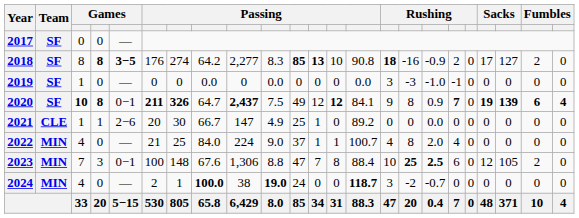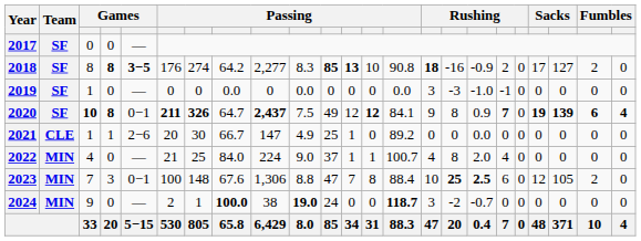 <table class="wikitable" style="text-align:center;">
 <tr>
 <th rowspan="2">Year</th>
 <th rowspan="2">Team</th>
 <th colspan="3">Games</th>
 <th colspan="9">Passing</th>
 <th colspan="5">Rushing</th>
 <th colspan="2">Sacks</th>
 <th colspan="2">Fumbles</th>
 </tr>
 <tr>
 <th></th>
 <th></th>
 <th></th>
 <th></th>
 <th></th>
 <th></th>
 <th></th>
 <th></th>
 <th></th>
 <th></th>
 <th></th>
 <th></th>
 <th></th>
 <th></th>
 <th></th>
 <th></th>
 <th></th>
 <th></th>
 <th></th>
 <th></th>
 <th></th>
 </tr>
 <tr>
 <th><a href='#'>2017</a></th>
 <th><a href='#'>SF</a></th>
 <td>0</td>
 <td>0</td>
 <td>—</td>
 <td colspan="18"></td>
 </tr>
 <tr>
 <th><a href='#'>2018</a></th>
 <th><a href='#'>SF</a></th>
 <td>8</td>
 <td><strong>8</strong></td>
 <td><strong>3−5</strong></td>
 <td>176</td>
 <td>274</td>
 <td>64.2</td>
 <td>2,277</td>
 <td>8.3</td>
 <td><strong>85</strong></td>
 <td><strong>13</strong></td>
 <td>10</td>
 <td>90.8</td>
 <td><strong>18</strong></td>
 <td>-16</td>
 <td>-0.9</td>
 <td>2</td>
 <td>0</td>
 <td>17</td>
 <td>127</td>
 <td>2</td>
 <td>0</td>
 </tr>
 <tr>
 <th><a href='#'>2019</a></th>
 <th><a href='#'>SF</a></th>
 <td>1</td>
 <td>0</td>
 <td>—</td>
 <td>0</td>
 <td>0</td>
 <td>0.0</td>
 <td>0</td>
 <td>0.0</td>
 <td>0</td>
 <td>0</td>
 <td>0</td>
 <td>0.0</td>
 <td>3</td>
 <td>-3</td>
 <td>-1.0</td>
 <td>-1</td>
 <td>0</td>
 <td>0</td>
 <td>0</td>
 <td>0</td>
 <td>0</td>
 </tr>
 <tr>
 <th><a href='#'>2020</a></th>
 <th><a href='#'>SF</a></th>
 <td><strong>10</strong></td>
 <td><strong>8</strong></td>
 <td>0−1</td>
 <td><strong>211</strong></td>
 <td><strong>326</strong></td>
 <td>64.7</td>
 <td><strong>2,437</strong></td>
 <td>7.5</td>
 <td>49</td>
 <td>12</td>
 <td><strong>12</strong></td>
 <td>84.1</td>
 <td>9</td>
 <td>8</td>
 <td>0.9</td>
 <td><strong>7</strong></td>
 <td>0</td>
 <td><strong>19</strong></td>
 <td><strong>139</strong></td>
 <td><strong>6</strong></td>
 <td><strong>4</strong></td>
 </tr>
 <tr>
 <th><a href='#'>2021</a></th>
 <th><a href='#'>CLE</a></th>
 <td>1</td>
 <td>1</td>
 <td>2−6</td>
 <td>20</td>
 <td>30</td>
 <td>66.7</td>
 <td>147</td>
 <td>4.9</td>
 <td>25</td>
 <td>1</td>
 <td>0</td>
 <td>89.2</td>
 <td>0</td>
 <td>0</td>
 <td>0.0</td>
 <td>0</td>
 <td>0</td>
 <td>0</td>
 <td>0</td>
 <td>0</td>
 <td>0</td>
 </tr>
 <tr>
 <th><a href='#'>2022</a></th>
 <th><a href='#'>MIN</a></th>
 <td>4</td>
 <td>0</td>
 <td>—</td>
 <td>21</td>
 <td>25</td>
 <td>84.0</td>
 <td>224</td>
 <td>9.0</td>
 <td>37</td>
 <td>1</td>
 <td>1</td>
 <td>100.7</td>
 <td>4</td>
 <td>8</td>
 <td>2.0</td>
 <td>4</td>
 <td>0</td>
 <td>0</td>
 <td>0</td>
 <td>0</td>
 <td>0</td>
 </tr>
 <tr>
 <th><a href='#'>2023</a></th>
 <th><a href='#'>MIN</a></th>
 <td>7</td>
 <td>3</td>
 <td>0−1</td>
 <td>100</td>
 <td>148</td>
 <td>67.6</td>
 <td>1,306</td>
 <td>8.8</td>
 <td>47</td>
 <td>7</td>
 <td>8</td>
 <td>88.4</td>
 <td>10</td>
 <td><strong>25</strong></td>
 <td><strong>2.5</strong></td>
 <td>6</td>
 <td>0</td>
 <td>12</td>
 <td>105</td>
 <td>2</td>
 <td>0</td>
 </tr>
 <tr>
 <th><a href='#'>2024</a></th>
 <th><a href='#'>MIN</a></th>
-<td>4</td>
+<td>9</td>
 <td>0</td>
 <td>—</td>
 <td>2</td>
 <td>1</td>
 <td><strong>100.0</strong></td>
 <td>38</td>
 <td><strong>19.0</strong></td>
 <td>24</td>
 <td>0</td>
 <td>0</td>
 <td><strong>118.7</strong></td>
 <td>3</td>
 <td>-2</td>
 <td>-0.7</td>
 <td>0</td>
 <td>0</td>
 <td>0</td>
 <td>0</td>
 <td>0</td>
 <td>0</td>
 </tr>
 <tr>
 <th colspan="2"></th>
 <th>33</th>
 <th>20</th>
 <th>5−15</th>
 <th>530</th>
 <th>805</th>
 <th>65.8</th>
 <th>6,429</th>
 <th>8.0</th>
 <th>85</th>
 <th>34</th>
 <th>31</th>
 <th>88.3</th>
 <th>47</th>
 <th>20</th>
 <th>0.4</th>
 <th>7</th>
 <th>0</th>
 <th>48</th>
 <th>371</th>
 <th>10</th>
 <th>4</th>
 </tr>
 </table>
